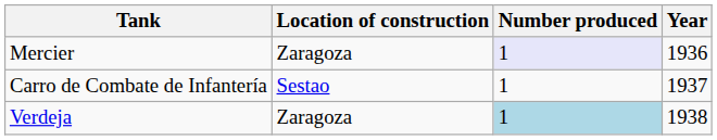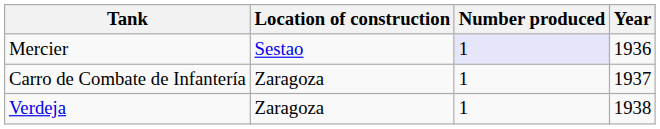 <table class="wikitable">
 <tr>
 <th>Tank</th>
 <th>Location of construction</th>
 <th>Number produced</th>
 <th>Year</th>
 </tr>
 <tr>
 <td>Mercier</td>
-<td>Zaragoza</td>
+<td><a href='#'>Sestao</a></td>
 <td style="background: lavender;">1</td>
 <td>1936</td>
 </tr>
 <tr>
 <td>Carro de Combate de Infantería</td>
-<td><a href='#'>Sestao</a></td>
+<td>Zaragoza</td>
 <td>1</td>
 <td>1937</td>
 </tr>
 <tr>
 <td><a href='#'>Verdeja</a></td>
 <td>Zaragoza</td>
-<td style="background: lightblue;">1</td>
+<td>1</td>
 <td>1938</td>
 </tr>
 </table>
